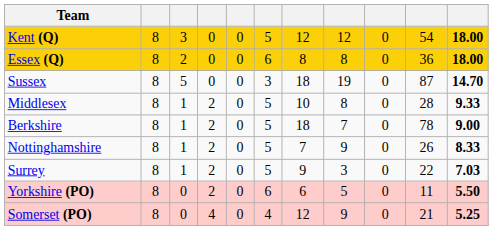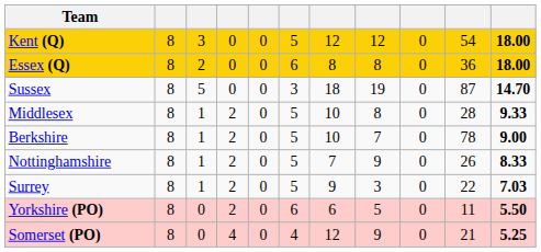 <table class="wikitable" style="text-align:center">
 <tr>
 <th width="150">Team</th>
 <th width="25"></th>
 <th width="25"></th>
 <th width="25"></th>
 <th width="25"></th>
 <th width="25"></th>
 <th width="40"></th>
 <th width="40"></th>
 <th width="40"></th>
 <th width="40"></th>
 <th width="40"></th>
 </tr>
 <tr style="background:#fbd009">
 <td style="text-align:left"><a href='#'>Kent</a> <strong>(Q)</strong></td>
 <td>8</td>
 <td>3</td>
 <td>0</td>
 <td>0</td>
 <td>5</td>
 <td>12</td>
 <td>12</td>
 <td>0</td>
 <td>54</td>
 <td><strong>18.00</strong></td>
 </tr>
 <tr style="background:#fbd009">
 <td style="text-align:left"><a href='#'>Essex</a> <strong>(Q)</strong></td>
 <td>8</td>
 <td>2</td>
 <td>0</td>
 <td>0</td>
 <td>6</td>
 <td>8</td>
 <td>8</td>
 <td>0</td>
 <td>36</td>
 <td><strong>18.00</strong></td>
 </tr>
 <tr>
 <td style="text-align:left"><a href='#'>Sussex</a></td>
 <td>8</td>
 <td>5</td>
 <td>0</td>
 <td>0</td>
 <td>3</td>
 <td>18</td>
 <td>19</td>
 <td>0</td>
 <td>87</td>
 <td><strong>14.70</strong></td>
 </tr>
 <tr>
 <td style="text-align:left"><a href='#'>Middlesex</a></td>
 <td>8</td>
 <td>1</td>
 <td>2</td>
 <td>0</td>
 <td>5</td>
 <td>10</td>
 <td>8</td>
 <td>0</td>
 <td>28</td>
 <td><strong>9.33</strong></td>
 </tr>
 <tr>
 <td style="text-align:left"><a href='#'>Berkshire</a></td>
 <td>8</td>
 <td>1</td>
 <td>2</td>
 <td>0</td>
 <td>5</td>
-<td>18</td>
+<td>10</td>
 <td>7</td>
 <td>0</td>
 <td>78</td>
 <td><strong>9.00</strong></td>
 </tr>
 <tr>
 <td style="text-align:left"><a href='#'>Nottinghamshire</a></td>
 <td>8</td>
 <td>1</td>
 <td>2</td>
 <td>0</td>
 <td>5</td>
 <td>7</td>
 <td>9</td>
 <td>0</td>
 <td>26</td>
 <td><strong>8.33</strong></td>
 </tr>
 <tr>
 <td style="text-align:left"><a href='#'>Surrey</a></td>
 <td>8</td>
 <td>1</td>
 <td>2</td>
 <td>0</td>
 <td>5</td>
 <td>9</td>
 <td>3</td>
 <td>0</td>
 <td>22</td>
 <td><strong>7.03</strong></td>
 </tr>
 <tr style="background:#FFCCCC">
 <td style="text-align:left"><a href='#'>Yorkshire</a>  <strong>(PO)</strong></td>
 <td>8</td>
 <td>0</td>
 <td>2</td>
 <td>0</td>
 <td>6</td>
 <td>6</td>
 <td>5</td>
 <td>0</td>
 <td>11</td>
 <td><strong>5.50</strong></td>
 </tr>
 <tr style="background:#FFCCCC">
 <td style="text-align:left"><a href='#'>Somerset</a> <strong>(PO)</strong></td>
 <td>8</td>
 <td>0</td>
 <td>4</td>
 <td>0</td>
 <td>4</td>
 <td>12</td>
 <td>9</td>
 <td>0</td>
 <td>21</td>
 <td><strong>5.25</strong></td>
 </tr>
 </table>
